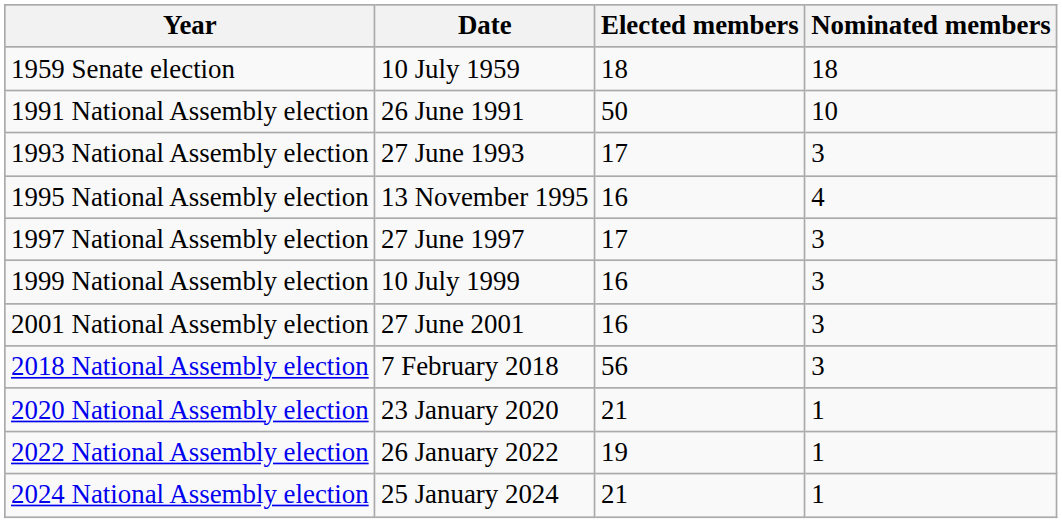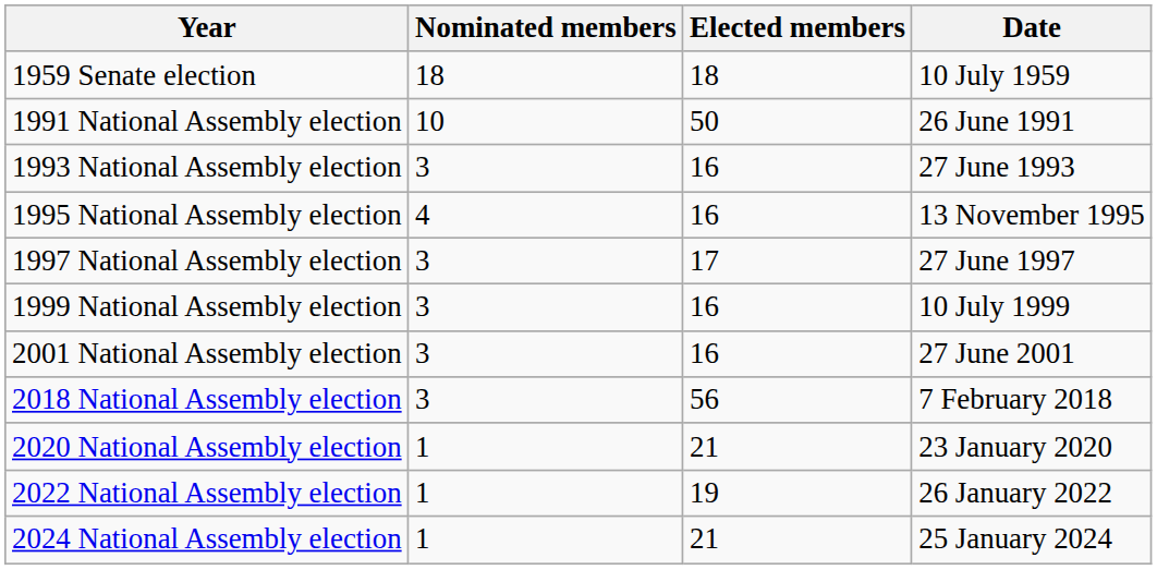 <table class="wikitable">
 <tr>
 <th>Year</th>
+<th>Nominated members</th>
+<th>Elected members</th>
 <th>Date</th>
-<th>Elected members</th>
-<th>Nominated members</th>
 </tr>
 <tr>
 <td>1959 Senate election</td>
-<td>10 July 1959</td>
 <td>18</td>
 <td>18</td>
+<td>10 July 1959</td>
 </tr>
 <tr>
 <td>1991 National Assembly election</td>
+<td>10</td>
+<td>50</td>
 <td>26 June 1991</td>
-<td>50</td>
-<td>10</td>
 </tr>
 <tr>
 <td>1993 National Assembly election</td>
+<td>3</td>
+<td>16</td>
 <td>27 June 1993</td>
-<td>17</td>
-<td>3</td>
 </tr>
 <tr>
 <td>1995 National Assembly election</td>
+<td>4</td>
+<td>16</td>
 <td>13 November 1995</td>
-<td>16</td>
-<td>4</td>
 </tr>
 <tr>
 <td>1997 National Assembly election</td>
+<td>3</td>
+<td>17</td>
 <td>27 June 1997</td>
-<td>17</td>
-<td>3</td>
 </tr>
 <tr>
 <td>1999 National Assembly election</td>
+<td>3</td>
+<td>16</td>
 <td>10 July 1999</td>
-<td>16</td>
-<td>3</td>
 </tr>
 <tr>
 <td>2001 National Assembly election</td>
+<td>3</td>
+<td>16</td>
 <td>27 June 2001</td>
-<td>16</td>
-<td>3</td>
 </tr>
 <tr>
 <td><a href='#'>2018 National Assembly election</a></td>
+<td>3</td>
+<td>56</td>
 <td>7 February 2018</td>
-<td>56</td>
-<td>3</td>
 </tr>
 <tr>
 <td><a href='#'>2020 National Assembly election</a></td>
+<td>1</td>
+<td>21</td>
 <td>23 January 2020</td>
-<td>21</td>
-<td>1</td>
 </tr>
 <tr>
 <td><a href='#'>2022 National Assembly election</a></td>
+<td>1</td>
+<td>19</td>
 <td>26 January 2022</td>
-<td>19</td>
-<td>1</td>
 </tr>
 <tr>
 <td><a href='#'>2024 National Assembly election</a></td>
+<td>1</td>
+<td>21</td>
 <td>25 January 2024</td>
-<td>21</td>
-<td>1</td>
 </tr>
 </table>
